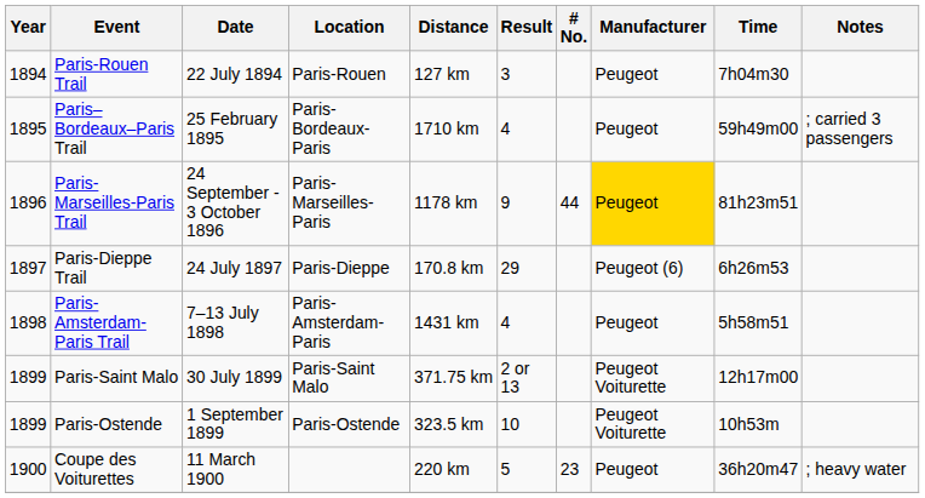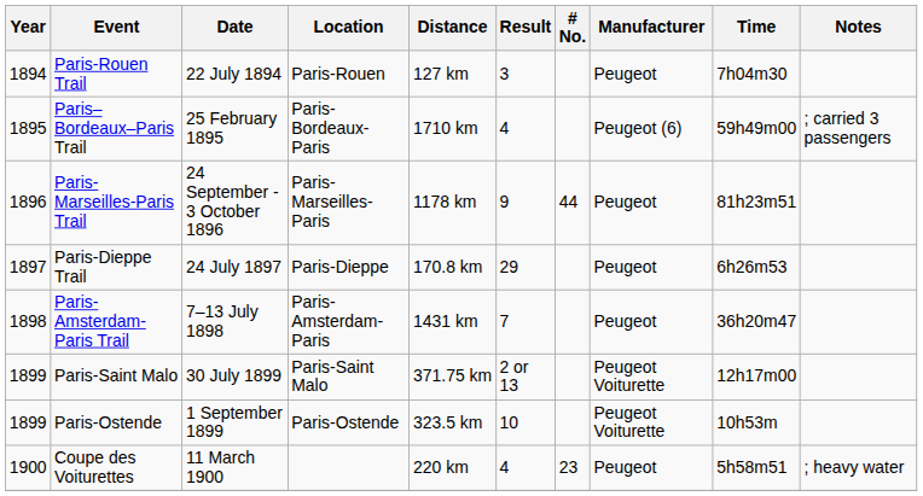 <table class="wikitable">
 <tr>
 <th>Year</th>
 <th>Event</th>
 <th>Date</th>
 <th>Location</th>
 <th>Distance</th>
 <th>Result</th>
 <th>#<br>No.</th>
 <th>Manufacturer</th>
 <th>Time</th>
 <th>Notes</th>
 </tr>
 <tr>
 <td>1894</td>
 <td><a href='#'>Paris-Rouen Trail</a></td>
 <td>22 July 1894</td>
 <td>Paris-Rouen</td>
 <td>127 km</td>
 <td>3</td>
 <td></td>
 <td>Peugeot</td>
 <td>7h04m30</td>
 <td></td>
 </tr>
 <tr>
 <td>1895</td>
 <td><a href='#'>Paris–Bordeaux–Paris</a> Trail</td>
 <td>25 February 1895</td>
 <td>Paris-Bordeaux-Paris</td>
 <td>1710 km</td>
 <td>4</td>
 <td></td>
-<td>Peugeot</td>
+<td>Peugeot (6)</td>
 <td>59h49m00</td>
 <td>; carried 3 passengers</td>
 </tr>
 <tr>
 <td>1896</td>
 <td><a href='#'>Paris-Marseilles-Paris Trail</a></td>
 <td>24 September -<br> 3 October 1896</td>
 <td>Paris-Marseilles-Paris</td>
 <td>1178 km</td>
 <td>9</td>
 <td>44</td>
-<td style="background: gold;">Peugeot</td>
+<td>Peugeot</td>
 <td>81h23m51</td>
 <td></td>
 </tr>
 <tr>
 <td>1897</td>
 <td>Paris-Dieppe Trail</td>
 <td>24 July 1897</td>
 <td>Paris-Dieppe</td>
 <td>170.8 km</td>
 <td>29</td>
 <td></td>
-<td>Peugeot (6)</td>
+<td>Peugeot</td>
 <td>6h26m53</td>
 <td></td>
 </tr>
 <tr>
 <td>1898</td>
 <td><a href='#'>Paris-Amsterdam-Paris Trail</a></td>
 <td>7–13 July 1898</td>
 <td>Paris-Amsterdam-Paris</td>
 <td>1431 km</td>
-<td>4</td>
+<td>7</td>
 <td></td>
 <td>Peugeot</td>
-<td>5h58m51</td>
+<td>36h20m47</td>
 <td></td>
 </tr>
 <tr>
 <td>1899</td>
 <td>Paris-Saint Malo</td>
 <td>30 July 1899</td>
 <td>Paris-Saint Malo</td>
 <td>371.75 km</td>
 <td>2 or 13</td>
 <td></td>
 <td>Peugeot Voiturette</td>
 <td>12h17m00</td>
 <td></td>
 </tr>
 <tr>
 <td>1899</td>
 <td>Paris-Ostende</td>
 <td>1 September 1899</td>
 <td>Paris-Ostende</td>
 <td>323.5 km</td>
 <td>10</td>
 <td></td>
 <td>Peugeot Voiturette</td>
 <td>10h53m</td>
 <td></td>
 </tr>
 <tr>
 <td>1900</td>
 <td>Coupe des Voiturettes</td>
 <td>11 March 1900</td>
 <td></td>
 <td>220 km</td>
-<td>5</td>
+<td>4</td>
 <td>23</td>
 <td>Peugeot</td>
-<td>36h20m47</td>
+<td>5h58m51</td>
 <td>; heavy water</td>
 </tr>
 <tr>
 </tr>
 </table>
